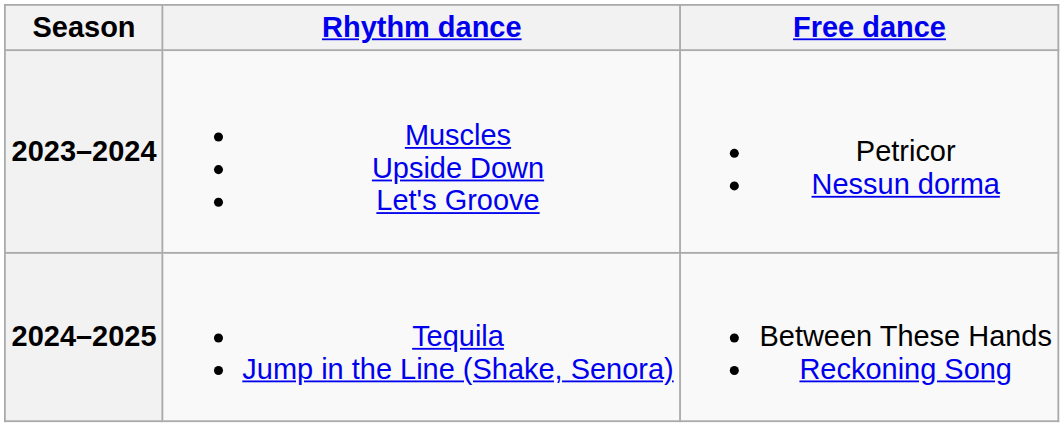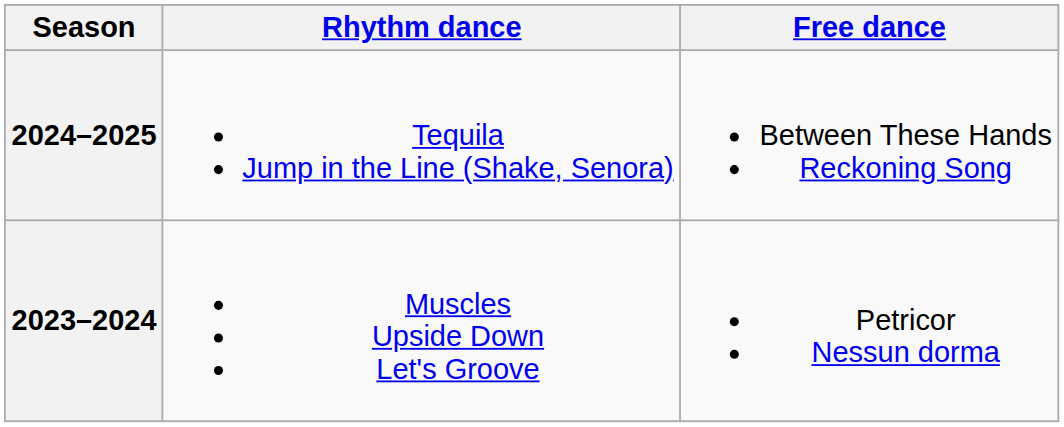 <table class=wikitable style=text-align:center>
 <tr>
 <th>Season</th>
 <th><a href='#'>Rhythm dance</a></th>
 <th><a href='#'>Free dance</a></th>
 </tr>
 <tr>
+<th>2024–2025 <br> </th>
+<td><br><ul><li><a href='#'>Tequila</a> <br> </li><li><a href='#'>Jump in the Line (Shake, Senora)</a> <br> </li></ul></td>
+<td><br><ul><li>Between These Hands <br> </li><li><a href='#'>Reckoning Song</a> <br> </li></ul></td>
+</tr>
+<tr>
 <th>2023–2024 <br> </th>
 <td><br><ul><li><a href='#'>Muscles</a> <br> </li><li><a href='#'>Upside Down</a> <br> </li><li><a href='#'>Let's Groove</a> <br> </li></ul></td>
 <td><br><ul><li>Petricor <br> </li><li><a href='#'>Nessun dorma</a> <br> </li></ul></td>
 </tr>
-<tr>
-<th>2024–2025 <br> </th>
-<td><br><ul><li><a href='#'>Tequila</a> <br> </li><li><a href='#'>Jump in the Line (Shake, Senora)</a> <br> </li></ul></td>
-<td><br><ul><li>Between These Hands <br> </li><li><a href='#'>Reckoning Song</a> <br> </li></ul></td>
-</tr>
 </table>
